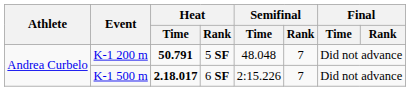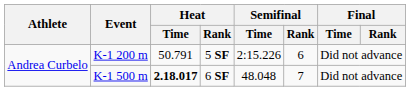 <table class=wikitable style=font-size:90%;text-align:center>
 <tr>
 <th rowspan=2>Athlete</th>
 <th rowspan=2>Event</th>
 <th colspan=2>Heat</th>
 <th colspan=2>Semifinal</th>
 <th colspan=2>Final</th>
 </tr>
 <tr style=font-size:95%>
 <th>Time</th>
 <th>Rank</th>
 <th>Time</th>
 <th>Rank</th>
 <th>Time</th>
 <th>Rank</th>
 </tr>
 <tr>
 <td align=left rowspan=2><a href='#'>Andrea Curbelo</a></td>
 <td align=left><a href='#'>K-1 200 m</a></td>
-<td><strong>50.791</strong></td>
+<td>50.791</td>
 <td>5 <strong>SF</strong></td>
-<td>48.048</td>
-<td>7</td>
+<td>2:15.226</td>
+<td>6</td>
 <td colspan=2>Did not advance</td>
 </tr>
 <tr>
 <td align=left><a href='#'>K-1 500 m</a></td>
 <td><strong>2.18.017</strong></td>
 <td>6 <strong>SF</strong></td>
-<td>2:15.226</td>
+<td>48.048</td>
 <td>7</td>
 <td colspan=2>Did not advance</td>
 </tr>
 </table>
